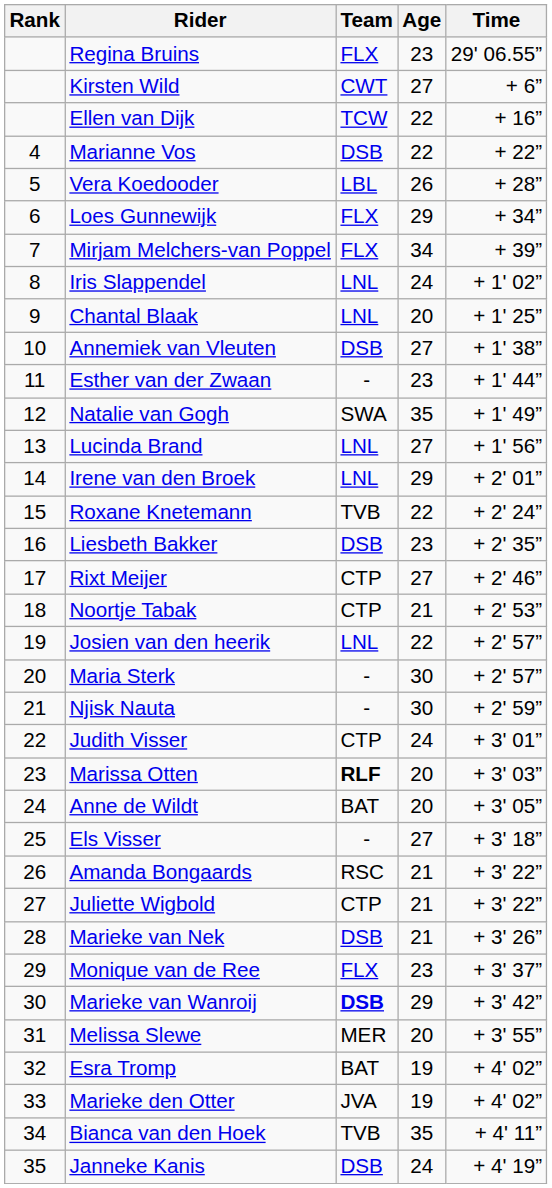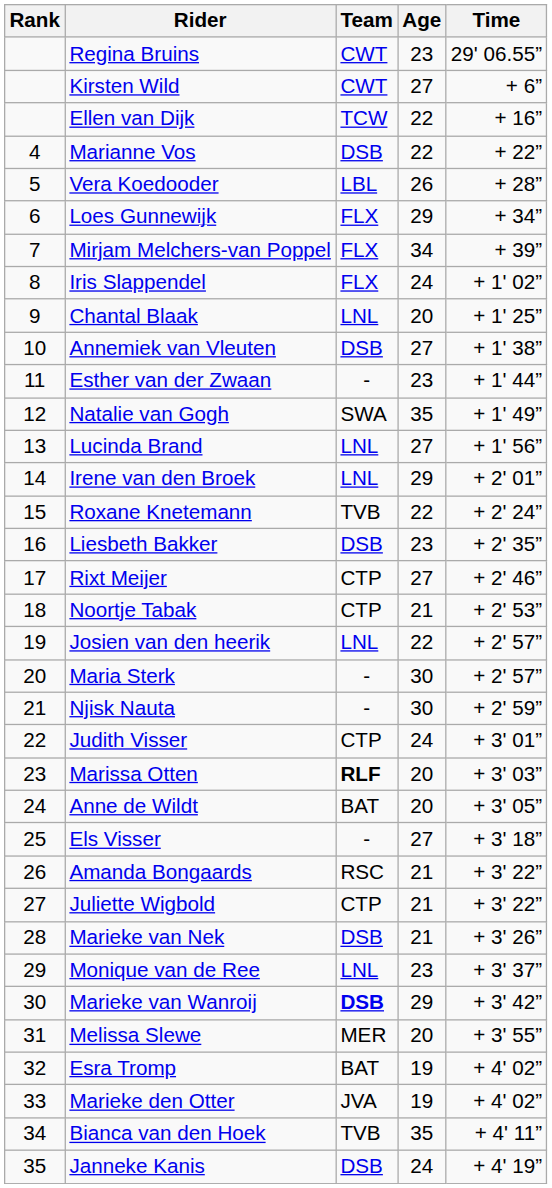 <table class=wikitable>
 <tr>
 <th>Rank</th>
 <th>Rider</th>
 <th>Team</th>
 <th>Age</th>
 <th>Time</th>
 </tr>
 <tr>
 <td align=center></td>
 <td><a href='#'>Regina Bruins</a></td>
-<td><a href='#'>FLX</a></td>
+<td><a href='#'>CWT</a></td>
 <td align=center>23</td>
 <td align=right>29' 06.55”</td>
 </tr>
 <tr>
 <td align=center></td>
 <td><a href='#'>Kirsten Wild</a></td>
 <td><a href='#'>CWT</a></td>
 <td align=center>27</td>
 <td align=right>+ 6”</td>
 </tr>
 <tr>
 <td align=center></td>
 <td><a href='#'>Ellen van Dijk</a></td>
 <td><a href='#'>TCW</a></td>
 <td align=center>22</td>
 <td align=right>+ 16”</td>
 </tr>
 <tr>
 <td align=center>4</td>
 <td><a href='#'>Marianne Vos</a></td>
 <td><a href='#'>DSB</a></td>
 <td align=center>22</td>
 <td align=right>+ 22”</td>
 </tr>
 <tr>
 <td align=center>5</td>
 <td><a href='#'>Vera Koedooder</a></td>
 <td><a href='#'>LBL</a></td>
 <td align=center>26</td>
 <td align=right>+ 28”</td>
 </tr>
 <tr>
 <td align=center>6</td>
 <td><a href='#'>Loes Gunnewijk</a></td>
 <td><a href='#'>FLX</a></td>
 <td align=center>29</td>
 <td align=right>+ 34”</td>
 </tr>
 <tr>
 <td align=center>7</td>
 <td><a href='#'>Mirjam Melchers-van Poppel</a></td>
 <td><a href='#'>FLX</a></td>
 <td align=center>34</td>
 <td align=right>+ 39”</td>
 </tr>
 <tr>
 <td align=center>8</td>
 <td><a href='#'>Iris Slappendel</a></td>
-<td><a href='#'>LNL</a></td>
+<td><a href='#'>FLX</a></td>
 <td align=center>24</td>
 <td align=right>+ 1' 02”</td>
 </tr>
 <tr>
 <td align=center>9</td>
 <td><a href='#'>Chantal Blaak</a></td>
 <td><a href='#'>LNL</a></td>
 <td align=center>20</td>
 <td align=right>+ 1' 25”</td>
 </tr>
 <tr>
 <td align=center>10</td>
 <td><a href='#'>Annemiek van Vleuten</a></td>
 <td><a href='#'>DSB</a></td>
 <td align=center>27</td>
 <td align=right>+ 1' 38”</td>
 </tr>
 <tr>
 <td align=center>11</td>
 <td><a href='#'>Esther van der Zwaan</a></td>
 <td align=center>-</td>
 <td align=center>23</td>
 <td align=right>+ 1' 44”</td>
 </tr>
 <tr>
 <td align=center>12</td>
 <td><a href='#'>Natalie van Gogh</a></td>
 <td>SWA</td>
 <td align=center>35</td>
 <td align=right>+ 1' 49”</td>
 </tr>
 <tr>
 <td align=center>13</td>
 <td><a href='#'>Lucinda Brand</a></td>
 <td><a href='#'>LNL</a></td>
 <td align=center>27</td>
 <td align=right>+ 1' 56”</td>
 </tr>
 <tr>
 <td align=center>14</td>
 <td><a href='#'>Irene van den Broek</a></td>
 <td><a href='#'>LNL</a></td>
 <td align=center>29</td>
 <td align=right>+ 2' 01”</td>
 </tr>
 <tr>
 <td align=center>15</td>
 <td><a href='#'>Roxane Knetemann</a></td>
 <td>TVB</td>
 <td align=center>22</td>
 <td align=right>+ 2' 24”</td>
 </tr>
 <tr>
 <td align=center>16</td>
 <td><a href='#'>Liesbeth Bakker</a></td>
 <td><a href='#'>DSB</a></td>
 <td align=center>23</td>
 <td align=right>+ 2' 35”</td>
 </tr>
 <tr>
 <td align=center>17</td>
 <td><a href='#'>Rixt Meijer</a></td>
 <td>CTP</td>
 <td align=center>27</td>
 <td align=right>+ 2' 46”</td>
 </tr>
 <tr>
 <td align=center>18</td>
 <td><a href='#'>Noortje Tabak</a></td>
 <td>CTP</td>
 <td align=center>21</td>
 <td align=right>+ 2' 53”</td>
 </tr>
 <tr>
 <td align=center>19</td>
 <td><a href='#'>Josien van den heerik</a></td>
 <td><a href='#'>LNL</a></td>
 <td align=center>22</td>
 <td align=right>+ 2' 57”</td>
 </tr>
 <tr>
 <td align=center>20</td>
 <td><a href='#'>Maria Sterk</a></td>
 <td align=center>-</td>
 <td align=center>30</td>
 <td align=right>+ 2' 57”</td>
 </tr>
 <tr>
 <td align=center>21</td>
 <td><a href='#'>Njisk Nauta</a></td>
 <td align=center>-</td>
 <td align=center>30</td>
 <td align=right>+ 2' 59”</td>
 </tr>
 <tr>
 <td align=center>22</td>
 <td><a href='#'>Judith Visser</a></td>
 <td>CTP</td>
 <td align=center>24</td>
 <td align=right>+ 3' 01”</td>
 </tr>
 <tr>
 <td align=center>23</td>
 <td><a href='#'>Marissa Otten</a></td>
 <td><strong>RLF</strong></td>
 <td align=center>20</td>
 <td align=right>+ 3' 03”</td>
 </tr>
 <tr>
 <td align=center>24</td>
 <td><a href='#'>Anne de Wildt</a></td>
 <td>BAT</td>
 <td align=center>20</td>
 <td align=right>+ 3' 05”</td>
 </tr>
 <tr>
 <td align=center>25</td>
 <td><a href='#'>Els Visser</a></td>
 <td align=center>-</td>
 <td align=center>27</td>
 <td align=right>+ 3' 18”</td>
 </tr>
 <tr>
 <td align=center>26</td>
 <td><a href='#'>Amanda Bongaards</a></td>
 <td>RSC</td>
 <td align=center>21</td>
 <td align=right>+ 3' 22”</td>
 </tr>
 <tr>
 <td align=center>27</td>
 <td><a href='#'>Juliette Wigbold</a></td>
 <td>CTP</td>
 <td align=center>21</td>
 <td align=right>+ 3' 22”</td>
 </tr>
 <tr>
 <td align=center>28</td>
 <td><a href='#'>Marieke van Nek</a></td>
 <td><a href='#'>DSB</a></td>
 <td align=center>21</td>
 <td align=right>+ 3' 26”</td>
 </tr>
 <tr>
 <td align=center>29</td>
 <td><a href='#'>Monique van de Ree</a></td>
-<td><a href='#'>FLX</a></td>
+<td><a href='#'>LNL</a></td>
 <td align=center>23</td>
 <td align=right>+ 3' 37”</td>
 </tr>
 <tr>
 <td align=center>30</td>
 <td><a href='#'>Marieke van Wanroij</a></td>
 <td><strong><a href='#'>DSB</a></strong></td>
 <td align=center>29</td>
 <td align=right>+ 3' 42”</td>
 </tr>
 <tr>
 <td align=center>31</td>
 <td><a href='#'>Melissa Slewe</a></td>
 <td>MER</td>
 <td align=center>20</td>
 <td align=right>+ 3' 55”</td>
 </tr>
 <tr>
 <td align=center>32</td>
 <td><a href='#'>Esra Tromp</a></td>
 <td>BAT</td>
 <td align=center>19</td>
 <td align=right>+ 4' 02”</td>
 </tr>
 <tr>
 <td align=center>33</td>
 <td><a href='#'>Marieke den Otter</a></td>
 <td>JVA</td>
 <td align=center>19</td>
 <td align=right>+ 4' 02”</td>
 </tr>
 <tr>
 <td align=center>34</td>
 <td><a href='#'>Bianca van den Hoek</a></td>
 <td>TVB</td>
 <td align=center>35</td>
 <td align=right>+ 4' 11”</td>
 </tr>
 <tr>
 <td align=center>35</td>
 <td><a href='#'>Janneke Kanis</a></td>
 <td><a href='#'>DSB</a></td>
 <td align=center>24</td>
 <td align=right>+ 4' 19”</td>
 </tr>
 </table>
